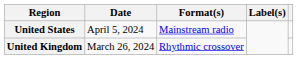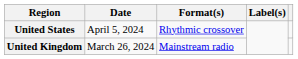 <table class="wikitable plainrowheaders">
 <tr>
 <th scope="col">Region</th>
 <th scope="col">Date</th>
 <th scope="col">Format(s)</th>
 <th scope="col">Label(s)</th>
 <th scope="col"></th>
 </tr>
 <tr>
 <th scope="row">United States</th>
 <td>April 5, 2024</td>
-<td><a href='#'>Mainstream radio</a></td>
+<td><a href='#'>Rhythmic crossover</a></td>
 <td rowspan="2"></td>
 <td align="center"></td>
 </tr>
 <tr>
 <th scope="row">United Kingdom</th>
 <td>March 26, 2024</td>
-<td><a href='#'>Rhythmic crossover</a></td>
+<td><a href='#'>Mainstream radio</a></td>
 <td align="center"></td>
 </tr>
 </table>
